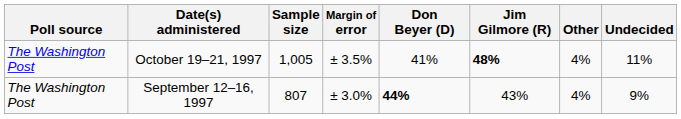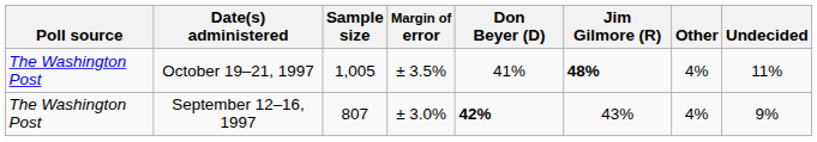 <table class="wikitable">
 <tr valign= bottom>
 <th style="width:140px;">Poll source</th>
 <th style="width:160px;">Date(s)<br>administered</th>
 <th class=small>Sample<br>size</th>
 <th><small>Margin of</small><br>error</th>
 <th style="width:100px;">Don<br>Beyer (D)</th>
 <th style="width:100px;">Jim<br>Gilmore (R)</th>
 <th style="width:40px;">Other</th>
 <th style="width:40px;">Undecided</th>
 </tr>
 <tr>
 <td><em><a href='#'>The Washington Post</a></em></td>
 <td align=center>October 19–21, 1997</td>
 <td align=center>1,005</td>
 <td align=center>± 3.5%</td>
 <td align=center>41%</td>
 <td><strong>48%</strong></td>
 <td align=center>4%</td>
 <td align=center>11%</td>
 </tr>
 <tr>
 <td><em>The Washington Post</em></td>
 <td align=center>September 12–16, 1997</td>
 <td align=center>807</td>
 <td align=center>± 3.0%</td>
-<td><strong>44%</strong></td>
+<td><strong>42%</strong></td>
 <td align=center>43%</td>
 <td align=center>4%</td>
 <td align=center>9%</td>
 </tr>
 </table>
